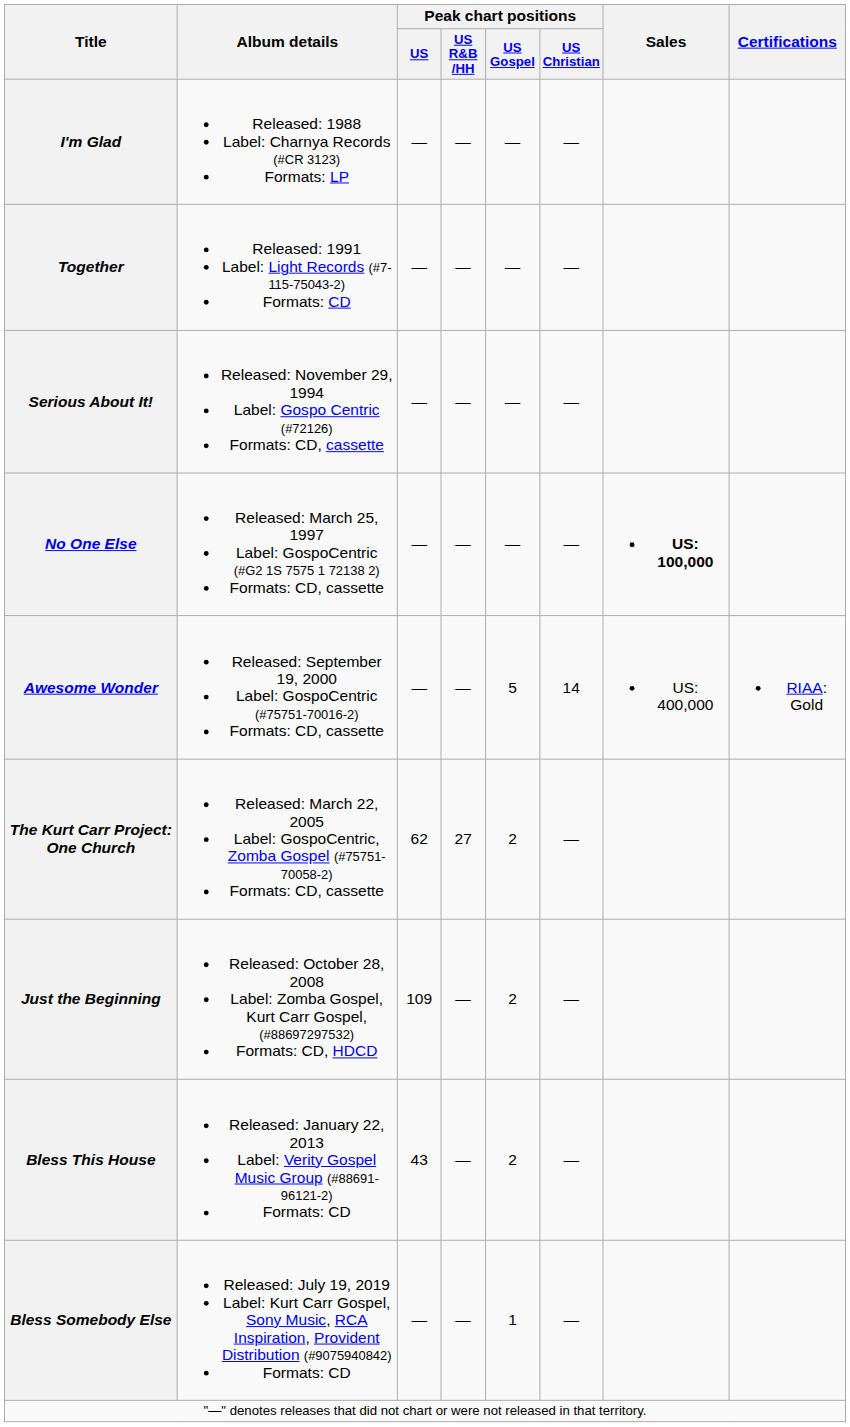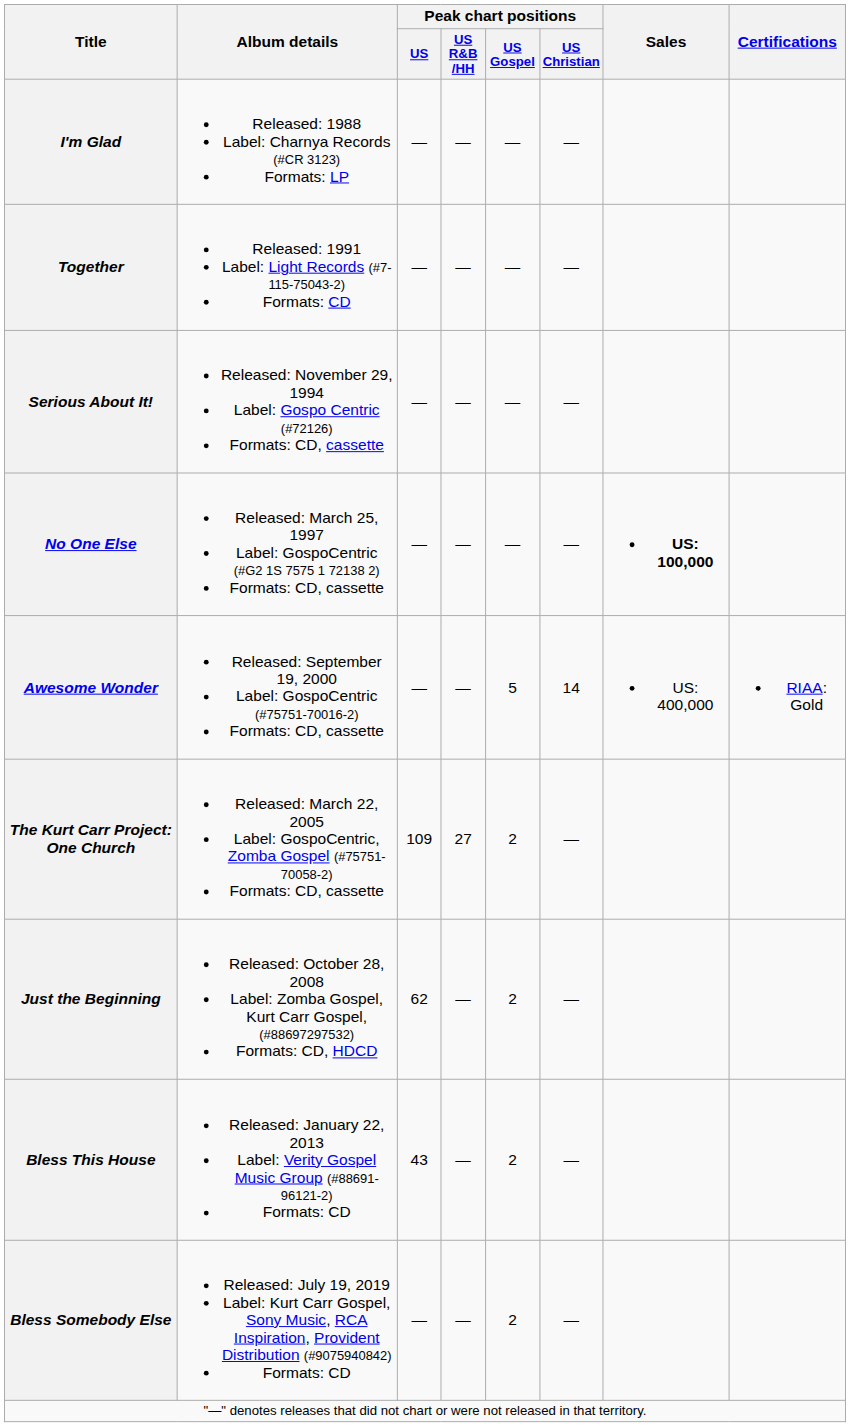 <table class="wikitable plainrowheaders" style="text-align:center;" border="1">
 <tr>
 <th scope="col" rowspan="2" style="width:19em;">Title</th>
 <th scope="col" rowspan="2" style="width:21em;">Album details</th>
 <th scope="col" colspan="4">Peak chart positions</th>
 <th scope="col" rowspan="2" style="width:10em;">Sales</th>
 <th scope="col" rowspan="2" style="width:8em;"><a href='#'>Certifications</a></th>
 </tr>
 <tr>
 <th scope="col" style="width:4em;font-size:85%;"><a href='#'>US</a><br></th>
 <th scope="col" style="width:4em;font-size:85%;"><a href='#'>US<br>R&B<br>/HH</a><br></th>
 <th scope="col" style="width:4em;font-size:85%;"><a href='#'>US<br>Gospel</a><br></th>
 <th scope="col" style="width:4em;font-size:85%;"><a href='#'>US<br>Christian</a><br></th>
 </tr>
 <tr>
 <th scope="row"><em>I'm Glad</em></th>
 <td><br><ul><li>Released: 1988</li><li>Label: Charnya Records <small>(#CR 3123)</small></li><li>Formats: <a href='#'>LP</a></li></ul></td>
 <td>—</td>
 <td>—</td>
 <td>—</td>
 <td>—</td>
 <td></td>
 <td></td>
 </tr>
 <tr>
 <th scope="row"><em>Together</em></th>
 <td><br><ul><li>Released: 1991</li><li>Label: <a href='#'>Light Records</a> <small>(#7-115-75043-2)</small></li><li>Formats: <a href='#'>CD</a></li></ul></td>
 <td>—</td>
 <td>—</td>
 <td>—</td>
 <td>—</td>
 <td></td>
 <td></td>
 </tr>
 <tr>
 <th scope="row"><em>Serious About It!</em></th>
 <td><br><ul><li>Released: November 29, 1994</li><li>Label: <a href='#'>Gospo Centric</a> <small>(#72126)</small></li><li>Formats: CD, <a href='#'>cassette</a></li></ul></td>
 <td>—</td>
 <td>—</td>
 <td>—</td>
 <td>—</td>
 <td></td>
 <td></td>
 </tr>
 <tr>
 <th scope="row"><em><a href='#'>No One Else</a></em></th>
 <td><br><ul><li>Released: March 25, 1997</li><li>Label: GospoCentric <small>(#G2 1S 7575 1 72138 2)</small></li><li>Formats: CD, cassette</li></ul></td>
 <td>—</td>
 <td>—</td>
 <td>—</td>
 <td>—</td>
 <td><strong><br><ul><li>US: 100,000</li></ul></strong></td>
 <td></td>
 </tr>
 <tr>
 <th scope="row"><em><a href='#'>Awesome Wonder</a></em></th>
 <td><br><ul><li>Released:  September 19, 2000</li><li>Label: GospoCentric <small>(#75751-70016-2)</small></li><li>Formats: CD, cassette</li></ul></td>
 <td>—</td>
 <td>—</td>
 <td>5</td>
 <td>14</td>
 <td><br><ul><li>US: 400,000</li></ul></td>
 <td><br><ul><li><a href='#'>RIAA</a>: Gold</li></ul></td>
 </tr>
 <tr>
 <th scope="row"><em>The Kurt Carr Project: One Church</em></th>
 <td><br><ul><li>Released: March 22, 2005</li><li>Label: GospoCentric, <a href='#'>Zomba Gospel</a> <small>(#75751-70058-2)</small></li><li>Formats: CD, cassette</li></ul></td>
-<td>62</td>
+<td>109</td>
 <td>27</td>
 <td>2</td>
 <td>—</td>
 <td></td>
 <td></td>
 </tr>
 <tr>
 <th scope="row"><em>Just the Beginning</em></th>
 <td><br><ul><li>Released: October 28, 2008</li><li>Label: Zomba Gospel, Kurt Carr Gospel,  <small>(#88697297532)</small></li><li>Formats: CD, <a href='#'>HDCD</a></li></ul></td>
-<td>109</td>
+<td>62</td>
 <td>—</td>
 <td>2</td>
 <td>—</td>
 <td></td>
 <td></td>
 </tr>
 <tr>
 <th scope="row"><em>Bless This House</em></th>
 <td><br><ul><li>Released: January 22, 2013</li><li>Label: <a href='#'>Verity Gospel Music Group</a> <small>(#88691-96121-2)</small></li><li>Formats: CD</li></ul></td>
 <td>43</td>
 <td>—</td>
 <td>2</td>
 <td>—</td>
 <td></td>
 <td></td>
 </tr>
 <tr>
 <th scope="row"><em>Bless Somebody Else</em></th>
 <td><br><ul><li>Released: July 19, 2019</li><li>Label: Kurt Carr Gospel, <a href='#'>Sony Music</a>, <a href='#'>RCA Inspiration</a>, <a href='#'>Provident Distribution</a> <small>(#9075940842)</small></li><li>Formats: CD</li></ul></td>
 <td>—</td>
 <td>—</td>
-<td>1</td>
+<td>2</td>
 <td>—</td>
 <td></td>
 <td></td>
 </tr>
 <tr>
 <td colspan="9" style="text-align:center; font-size:85%">"—" denotes releases that did not chart or were not released in that territory.</td>
 </tr>
 </table>
